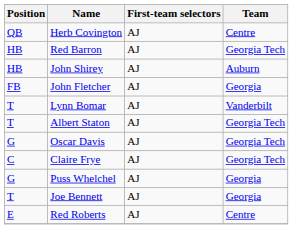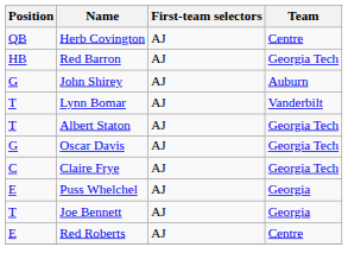 <table class="wikitable" style="font-size: 90%">
 <tr>
 <th>Position</th>
 <th>Name</th>
 <th>First-team selectors</th>
 <th>Team</th>
 </tr>
 <tr>
 <td><a href='#'>QB</a></td>
 <td><a href='#'>Herb Covington</a></td>
 <td>AJ</td>
 <td><a href='#'>Centre</a></td>
 </tr>
 <tr>
 <td><a href='#'>HB</a></td>
 <td><a href='#'>Red Barron</a></td>
 <td>AJ</td>
 <td><a href='#'>Georgia Tech</a></td>
 </tr>
 <tr>
-<td><a href='#'>HB</a></td>
+<td><a href='#'>G</a></td>
 <td><a href='#'>John Shirey</a></td>
 <td>AJ</td>
 <td><a href='#'>Auburn</a></td>
-</tr>
-<tr>
-<td><a href='#'>FB</a></td>
-<td><a href='#'>John Fletcher</a></td>
-<td>AJ</td>
-<td><a href='#'>Georgia</a></td>
 </tr>
 <tr>
 <td><a href='#'>T</a></td>
 <td><a href='#'>Lynn Bomar</a></td>
 <td>AJ</td>
 <td><a href='#'>Vanderbilt</a></td>
 </tr>
 <tr>
 <td><a href='#'>T</a></td>
 <td><a href='#'>Albert Staton</a></td>
 <td>AJ</td>
 <td><a href='#'>Georgia Tech</a></td>
 </tr>
 <tr>
 <td><a href='#'>G</a></td>
 <td><a href='#'>Oscar Davis</a></td>
 <td>AJ</td>
 <td><a href='#'>Georgia Tech</a></td>
 </tr>
 <tr>
 <td><a href='#'>C</a></td>
 <td><a href='#'>Claire Frye</a></td>
 <td>AJ</td>
 <td><a href='#'>Georgia Tech</a></td>
 </tr>
 <tr>
-<td><a href='#'>G</a></td>
+<td><a href='#'>E</a></td>
 <td><a href='#'>Puss Whelchel</a></td>
 <td>AJ</td>
 <td><a href='#'>Georgia</a></td>
 </tr>
 <tr>
 <td><a href='#'>T</a></td>
 <td><a href='#'>Joe Bennett</a></td>
 <td>AJ</td>
 <td><a href='#'>Georgia</a></td>
 </tr>
 <tr>
 <td><a href='#'>E</a></td>
 <td><a href='#'>Red Roberts</a></td>
 <td>AJ</td>
 <td><a href='#'>Centre</a></td>
 </tr>
 <tr>
 </tr>
 </table>
